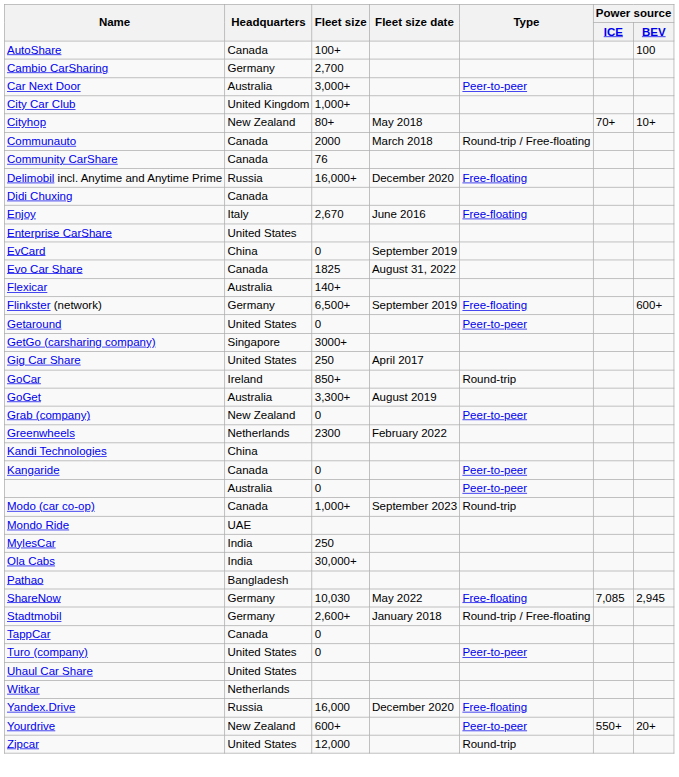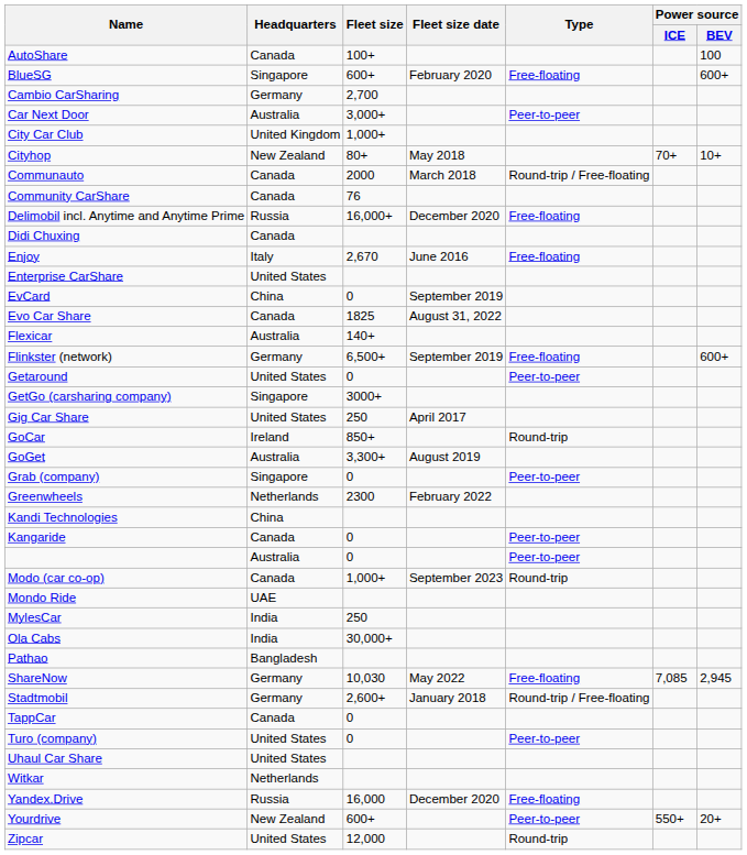 <table class="wikitable sortable mw-datatable">
 <tr>
 <th rowspan="2">Name</th>
 <th rowspan="2">Headquarters</th>
 <th rowspan="2">Fleet size</th>
 <th rowspan="2">Fleet size date</th>
 <th rowspan="2">Type</th>
 <th colspan="2">Power source</th>
 </tr>
 <tr>
 <th><a href='#'>ICE</a></th>
 <th><a href='#'>BEV</a></th>
 </tr>
 <tr>
 <td><a href='#'>AutoShare</a></td>
 <td>Canada</td>
 <td data-sort-value="100">100+</td>
 <td></td>
 <td></td>
 <td></td>
 <td>100</td>
+</tr>
+<tr>
+<td><a href='#'>BlueSG</a></td>
+<td>Singapore</td>
+<td data-sort-value="600">600+</td>
+<td>February 2020</td>
+<td><a href='#'>Free-floating</a></td>
+<td></td>
+<td data-sort-value="600">600+</td>
 </tr>
 <tr>
 <td><a href='#'>Cambio CarSharing</a></td>
 <td>Germany</td>
 <td>2,700</td>
 <td></td>
 <td></td>
 <td></td>
 <td></td>
 </tr>
 <tr>
 <td><a href='#'>Car Next Door</a></td>
 <td>Australia</td>
 <td data-sort-value="3000">3,000+</td>
 <td></td>
 <td><a href='#'>Peer-to-peer</a></td>
 <td></td>
 <td></td>
 </tr>
 <tr>
 <td><a href='#'>City Car Club</a></td>
 <td>United Kingdom</td>
 <td data-sort-value="1000">1,000+</td>
 <td></td>
 <td></td>
 <td></td>
 <td></td>
 </tr>
 <tr>
 <td><a href='#'>Cityhop</a></td>
 <td>New Zealand</td>
 <td data-sort-value="80">80+</td>
 <td>May 2018</td>
 <td></td>
 <td data-sort-value="70">70+</td>
 <td data-sort-value="10">10+</td>
 </tr>
 <tr>
 <td><a href='#'>Communauto</a></td>
 <td>Canada</td>
 <td>2000</td>
 <td>March 2018</td>
 <td>Round-trip / Free-floating</td>
 <td></td>
 <td></td>
 </tr>
 <tr>
 <td><a href='#'>Community CarShare</a></td>
 <td>Canada</td>
 <td>76</td>
 <td></td>
 <td></td>
 <td></td>
 <td></td>
 </tr>
 <tr>
 <td><a href='#'>Delimobil</a> incl. Anytime and Anytime Prime</td>
 <td>Russia</td>
 <td>16,000+</td>
 <td>December 2020</td>
 <td><a href='#'>Free-floating</a></td>
 <td></td>
 <td></td>
 </tr>
 <tr>
 <td><a href='#'>Didi Chuxing</a></td>
 <td>Canada</td>
 <td></td>
 <td></td>
 <td></td>
 <td></td>
 <td></td>
 </tr>
 <tr>
 <td><a href='#'>Enjoy</a></td>
 <td>Italy</td>
 <td>2,670</td>
 <td>June 2016</td>
 <td><a href='#'>Free-floating</a></td>
 <td></td>
 <td></td>
 </tr>
 <tr>
 <td><a href='#'>Enterprise CarShare</a></td>
 <td>United States</td>
 <td></td>
 <td></td>
 <td></td>
 <td></td>
 <td></td>
 </tr>
 <tr>
 <td><a href='#'>EvCard</a></td>
 <td>China</td>
 <td>0</td>
 <td>September 2019</td>
 <td></td>
 <td></td>
 <td></td>
 </tr>
 <tr>
 <td><a href='#'>Evo Car Share</a></td>
 <td>Canada</td>
 <td>1825</td>
 <td>August 31, 2022</td>
 <td></td>
 <td></td>
 <td></td>
 </tr>
 <tr>
 <td><a href='#'>Flexicar</a></td>
 <td>Australia</td>
 <td data-sort-value="140">140+</td>
 <td></td>
 <td></td>
 <td></td>
 <td></td>
 </tr>
 <tr>
 <td><a href='#'>Flinkster</a> (network)</td>
 <td>Germany</td>
 <td data-sort-value="6500">6,500+</td>
 <td>September 2019</td>
 <td><a href='#'>Free-floating</a></td>
 <td></td>
 <td data-sort-value="600">600+</td>
 </tr>
 <tr>
 <td><a href='#'>Getaround</a></td>
 <td>United States</td>
 <td>0</td>
 <td></td>
 <td><a href='#'>Peer-to-peer</a></td>
 <td></td>
 <td></td>
 </tr>
 <tr>
 <td><a href='#'>GetGo (carsharing company)</a></td>
 <td>Singapore</td>
 <td>3000+</td>
 <td></td>
 <td></td>
 <td></td>
 </tr>
 <tr>
 <td><a href='#'>Gig Car Share</a></td>
 <td>United States</td>
 <td>250</td>
 <td>April 2017</td>
 <td></td>
 <td></td>
 <td></td>
 </tr>
 <tr>
 <td><a href='#'>GoCar</a></td>
 <td>Ireland</td>
 <td data-sort-value="300">850+</td>
 <td></td>
 <td>Round-trip</td>
 <td></td>
 <td></td>
 </tr>
 <tr>
 <td><a href='#'>GoGet</a></td>
 <td>Australia</td>
 <td data-sort-value="3300">3,300+</td>
 <td>August 2019</td>
 <td></td>
 <td></td>
 <td></td>
 </tr>
 <tr>
 <td><a href='#'>Grab (company)</a></td>
-<td>New Zealand</td>
+<td>Singapore</td>
 <td>0</td>
 <td></td>
 <td><a href='#'>Peer-to-peer</a></td>
 <td></td>
 <td></td>
 </tr>
 <tr>
 <td><a href='#'>Greenwheels</a></td>
 <td>Netherlands</td>
 <td>2300</td>
 <td>February 2022</td>
 <td></td>
 <td></td>
 <td></td>
 </tr>
 <tr>
 <td><a href='#'>Kandi Technologies</a></td>
 <td>China</td>
 <td></td>
 <td></td>
 <td></td>
 <td></td>
 <td></td>
 </tr>
 <tr>
 <td><a href='#'>Kangaride</a></td>
 <td>Canada</td>
 <td>0</td>
 <td></td>
 <td><a href='#'>Peer-to-peer</a></td>
 <td></td>
 <td></td>
 </tr>
 <tr>
 <td></td>
 <td>Australia</td>
 <td>0</td>
 <td></td>
 <td><a href='#'>Peer-to-peer</a></td>
 <td></td>
 <td></td>
 </tr>
 <tr>
 <td><a href='#'>Modo (car co-op)</a></td>
 <td>Canada</td>
 <td data-sort-value="1000">1,000+</td>
 <td>September 2023</td>
 <td>Round-trip</td>
 <td></td>
 <td></td>
 </tr>
 <tr>
 <td><a href='#'>Mondo Ride</a></td>
 <td>UAE</td>
 <td></td>
 <td></td>
 <td></td>
 <td></td>
 <td></td>
 </tr>
 <tr>
 <td><a href='#'>MylesCar</a></td>
 <td>India</td>
 <td>250</td>
 <td></td>
 <td></td>
 <td></td>
 <td></td>
 </tr>
 <tr>
 <td><a href='#'>Ola Cabs</a></td>
 <td>India</td>
 <td data-sort-value="30000">30,000+</td>
 <td></td>
 <td></td>
 <td></td>
 <td></td>
 </tr>
 <tr>
 <td><a href='#'>Pathao</a></td>
 <td>Bangladesh</td>
 <td></td>
 <td></td>
 <td></td>
 <td></td>
 <td></td>
 </tr>
 <tr>
 <td><a href='#'>ShareNow</a></td>
 <td>Germany</td>
 <td>10,030</td>
 <td>May 2022</td>
 <td><a href='#'>Free-floating</a></td>
 <td data-sort-value="8350">7,085</td>
 <td data-sort-value="2890">2,945</td>
 </tr>
 <tr>
 <td><a href='#'>Stadtmobil</a></td>
 <td>Germany</td>
 <td data-sort-value="2600">2,600+</td>
 <td>January 2018</td>
 <td>Round-trip / Free-floating</td>
 <td></td>
 <td></td>
 </tr>
 <tr>
 <td><a href='#'>TappCar</a></td>
 <td>Canada</td>
 <td>0</td>
 <td></td>
 <td></td>
 <td></td>
 <td></td>
 </tr>
 <tr>
 <td><a href='#'>Turo (company)</a></td>
 <td>United States</td>
 <td>0</td>
 <td></td>
 <td><a href='#'>Peer-to-peer</a></td>
 <td></td>
 <td></td>
 </tr>
 <tr>
 <td><a href='#'>Uhaul Car Share</a></td>
 <td>United States</td>
 <td></td>
 <td></td>
 <td></td>
 <td></td>
 <td></td>
 </tr>
 <tr>
 <td><a href='#'>Witkar</a></td>
 <td>Netherlands</td>
 <td></td>
 <td></td>
 <td></td>
 <td></td>
 <td></td>
 </tr>
 <tr>
 <td><a href='#'>Yandex.Drive</a></td>
 <td>Russia</td>
 <td>16,000</td>
 <td>December 2020</td>
 <td><a href='#'>Free-floating</a></td>
 <td></td>
 <td></td>
 </tr>
 <tr>
 <td><a href='#'>Yourdrive</a></td>
 <td>New Zealand</td>
 <td data-sort-value="600">600+</td>
 <td></td>
 <td><a href='#'>Peer-to-peer</a></td>
 <td data-sort-value="550">550+</td>
 <td data-sort-value="20">20+</td>
 </tr>
 <tr>
 <td><a href='#'>Zipcar</a></td>
 <td>United States</td>
 <td>12,000</td>
 <td></td>
 <td>Round-trip</td>
 <td></td>
 <td></td>
 </tr>
 </table>
